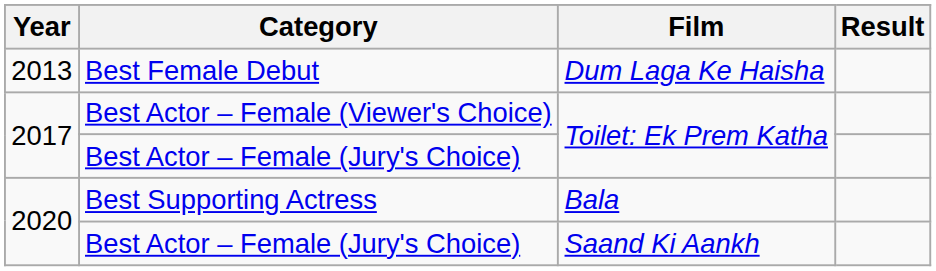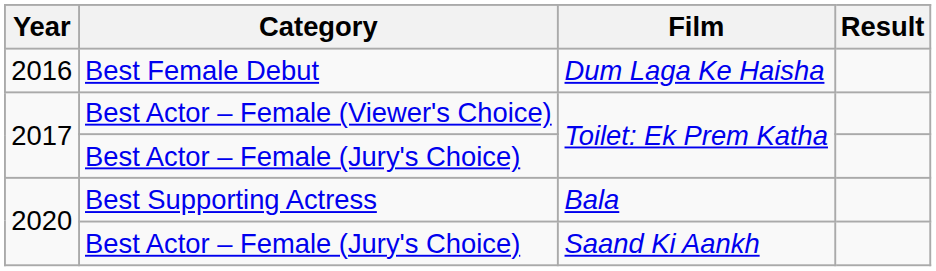 <table class="wikitable" style="font-size: 90%;">
 <tr>
 <th>Year</th>
 <th>Category</th>
 <th>Film</th>
 <th>Result</th>
 </tr>
 <tr>
-<td>2013</td>
+<td>2016</td>
 <td><a href='#'>Best Female Debut</a></td>
 <td><em><a href='#'>Dum Laga Ke Haisha</a></em></td>
 <td></td>
 </tr>
 <tr>
 <td rowspan=2>2017</td>
 <td><a href='#'>Best Actor – Female (Viewer's Choice)</a></td>
 <td rowspan="2"><em><a href='#'>Toilet: Ek Prem Katha</a></em></td>
 <td></td>
 </tr>
 <tr>
 <td><a href='#'>Best Actor – Female (Jury's Choice)</a></td>
 <td></td>
 </tr>
 <tr>
 <td rowspan=2>2020</td>
 <td><a href='#'>Best Supporting Actress</a></td>
 <td><em><a href='#'>Bala</a></em></td>
 <td></td>
 </tr>
 <tr>
 <td><a href='#'>Best Actor – Female (Jury's Choice)</a></td>
 <td><em><a href='#'>Saand Ki Aankh</a></em></td>
 <td></td>
 </tr>
 </table>
